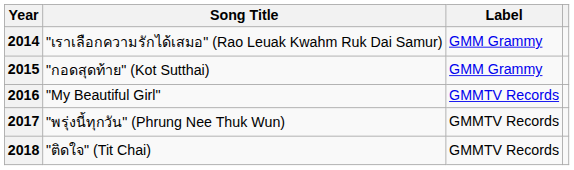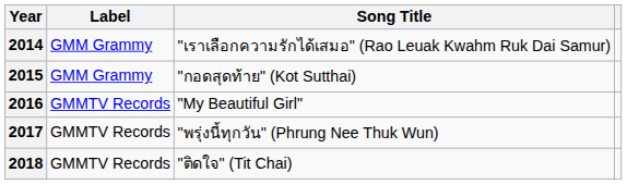 <table class="wikitable sortable plainrowheaders">
 <tr>
 <th scope="col">Year</th>
+<th scope="col" class="unsortable">Label</th>
 <th scope="col">Song Title</th>
-<th scope="col" class="unsortable">Label</th>
 <th scope="col" class="unsortable"></th>
 </tr>
 <tr>
 <th scope="row">2014</th>
+<td><a href='#'>GMM Grammy</a></td>
 <td>"เราเลือกความรักได้เสมอ" (Rao Leuak Kwahm Ruk Dai Samur)</td>
-<td><a href='#'>GMM Grammy</a></td>
 <td style="text-align: center;"></td>
 </tr>
 <tr>
 <th scope="row">2015</th>
+<td><a href='#'>GMM Grammy</a></td>
 <td>"กอดสุดท้าย" (Kot Sutthai)</td>
-<td><a href='#'>GMM Grammy</a></td>
 <td style="text-align: center;"></td>
 </tr>
 <tr>
 <th scope="row">2016</th>
+<td><a href='#'>GMMTV Records</a></td>
 <td>"My Beautiful Girl"</td>
-<td><a href='#'>GMMTV Records</a></td>
 <td style="text-align: center;"></td>
 </tr>
 <tr>
 <th scope="row">2017</th>
+<td>GMMTV Records</td>
 <td>"พรุ่งนี้ทุกวัน" (Phrung Nee Thuk Wun)</td>
-<td>GMMTV Records</td>
 <td style="text-align: center;"></td>
 </tr>
 <tr>
 <th scope="row">2018</th>
+<td>GMMTV Records</td>
 <td>"ติดใจ" (Tit Chai)</td>
-<td>GMMTV Records</td>
 <td style="text-align: center;"></td>
 </tr>
 </table>
